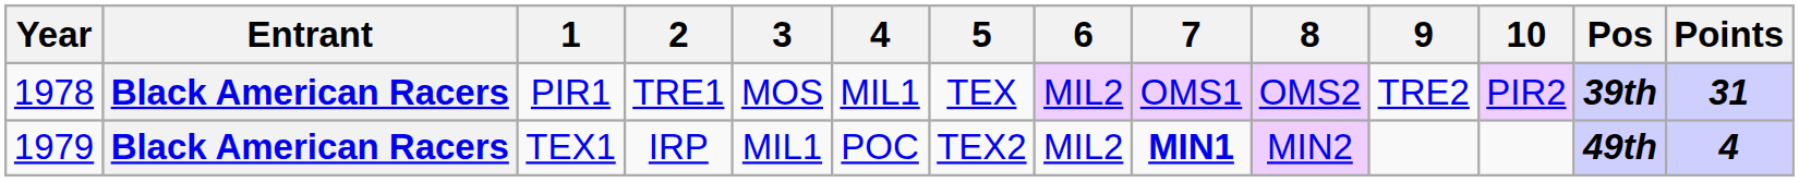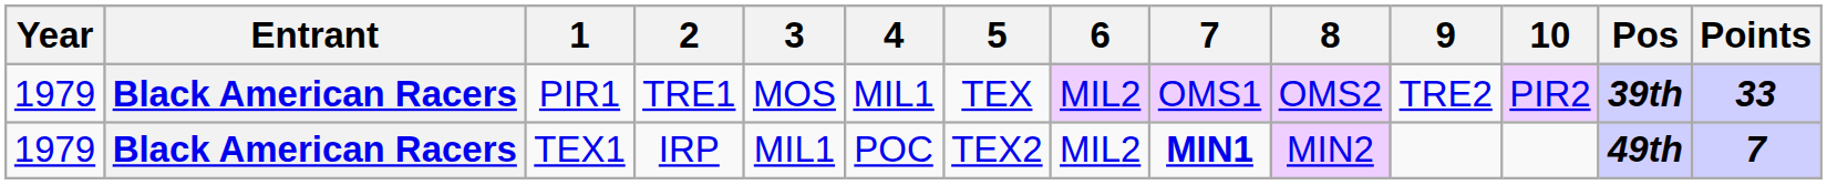 <table class="wikitable" style="text-align:center; font-size:90%">
 <tr>
 <th>Year</th>
 <th>Entrant</th>
 <th>1</th>
 <th>2</th>
 <th>3</th>
 <th>4</th>
 <th>5</th>
 <th>6</th>
 <th>7</th>
 <th>8</th>
 <th>9</th>
 <th>10</th>
 <th>Pos</th>
 <th>Points</th>
 </tr>
 <tr>
-<td><a href='#'>1978</a></td>
+<td><a href='#'>1979</a></td>
 <th><a href='#'>Black American Racers</a></th>
 <td><a href='#'>PIR1</a></td>
 <td><a href='#'>TRE1</a></td>
 <td><a href='#'>MOS</a></td>
 <td><a href='#'>MIL1</a></td>
 <td><a href='#'>TEX</a></td>
 <td style="background-color:#EFCFFF"><a href='#'>MIL2</a><br></td>
 <td style="background-color:#EFCFFF"><a href='#'>OMS1</a><br></td>
 <td style="background-color:#EFCFFF"><a href='#'>OMS2</a><br></td>
 <td><a href='#'>TRE2</a></td>
 <td style="background-color:#EFCFFF"><a href='#'>PIR2</a><br></td>
 <td style="background:#CFCFFF;"><strong><em>39th</em></strong></td>
-<td style="background:#CFCFFF;"><strong><em>31</em></strong></td>
+<td style="background:#CFCFFF;"><strong><em>33</em></strong></td>
 </tr>
 <tr>
 <td><a href='#'>1979</a></td>
 <th><a href='#'>Black American Racers</a></th>
 <td><a href='#'>TEX1</a></td>
 <td><a href='#'>IRP</a></td>
 <td><a href='#'>MIL1</a></td>
 <td><a href='#'>POC</a></td>
 <td><a href='#'>TEX2</a></td>
 <td><a href='#'>MIL2</a></td>
 <td><strong><a href='#'>MIN1</a></strong></td>
 <td style="background:#EFCFFF;"><a href='#'>MIN2</a><br></td>
 <td></td>
 <td></td>
 <td style="background:#CFCFFF;"><strong><em>49th</em></strong></td>
-<td style="background:#CFCFFF;"><strong><em>4</em></strong></td>
+<td style="background:#CFCFFF;"><strong><em>7</em></strong></td>
 </tr>
 </table>
